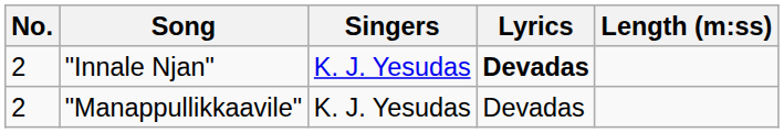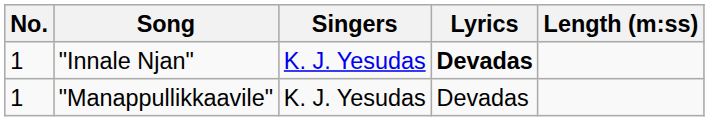 <table class="wikitable" style="font-size:95%;">
 <tr>
 <th>No.</th>
 <th>Song</th>
 <th>Singers</th>
 <th>Lyrics</th>
 <th>Length (m:ss)</th>
 </tr>
 <tr>
-<td>2</td>
+<td>1</td>
 <td>"Innale Njan"</td>
 <td><a href='#'>K. J. Yesudas</a></td>
 <td><strong>Devadas</strong></td>
 <td></td>
 </tr>
 <tr>
-<td>2</td>
+<td>1</td>
 <td>"Manappullikkaavile"</td>
 <td>K. J. Yesudas</td>
 <td>Devadas</td>
 <td></td>
 </tr>
 </table>
